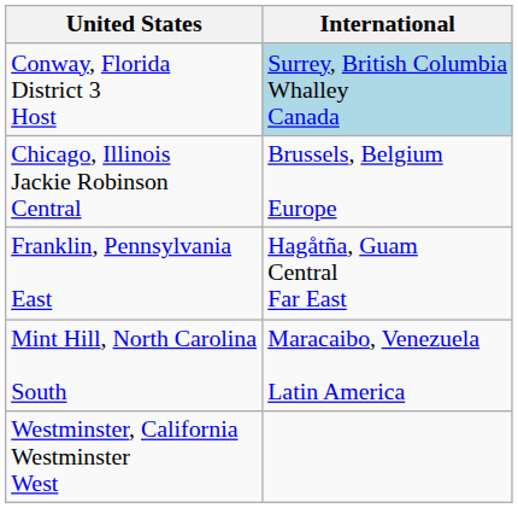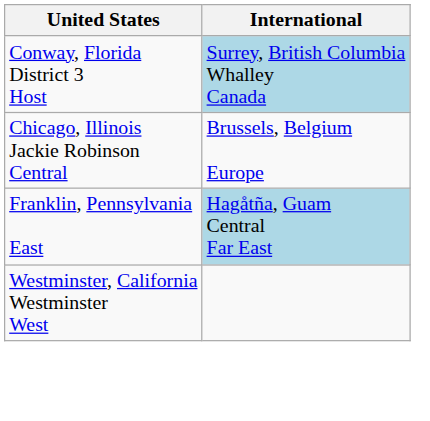 <table class="wikitable">
 <tr>
 <th>United States</th>
 <th>International</th>
 </tr>
 <tr>
 <td> <a href='#'>Conway</a>, <a href='#'>Florida</a><br>District 3<br><a href='#'>Host</a></td>
 <td style="background: lightblue;"> <a href='#'>Surrey</a>, <a href='#'>British Columbia</a><br>Whalley<br><a href='#'>Canada</a></td>
 </tr>
 <tr>
 <td> <a href='#'>Chicago</a>, <a href='#'>Illinois</a><br>Jackie Robinson<br><a href='#'>Central</a></td>
 <td> <a href='#'>Brussels</a>, <a href='#'>Belgium</a><br> <br><a href='#'>Europe</a></td>
 </tr>
 <tr>
 <td> <a href='#'>Franklin</a>, <a href='#'>Pennsylvania</a><br> <br><a href='#'>East</a></td>
-<td> <a href='#'>Hagåtña</a>, <a href='#'>Guam</a><br>Central<br><a href='#'>Far East</a></td>
-</tr>
-<tr>
-<td> <a href='#'>Mint Hill</a>, <a href='#'>North Carolina</a><br><br><a href='#'>South</a></td>
-<td> <a href='#'>Maracaibo</a>, <a href='#'>Venezuela</a><br> <br><a href='#'>Latin America</a></td>
+<td style="background: lightblue;"> <a href='#'>Hagåtña</a>, <a href='#'>Guam</a><br>Central<br><a href='#'>Far East</a></td>
 </tr>
 <tr>
 <td> <a href='#'>Westminster</a>, <a href='#'>California</a><br>Westminster<br><a href='#'>West</a></td>
 <td></td>
 </tr>
 </table>
